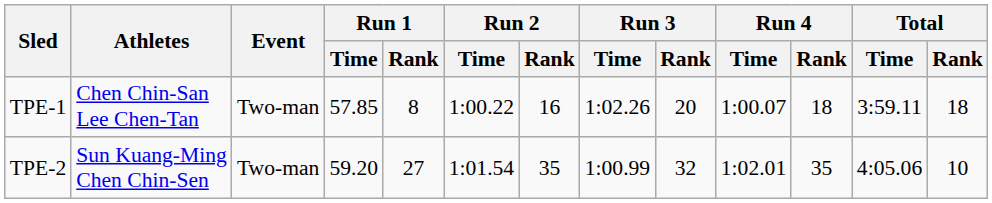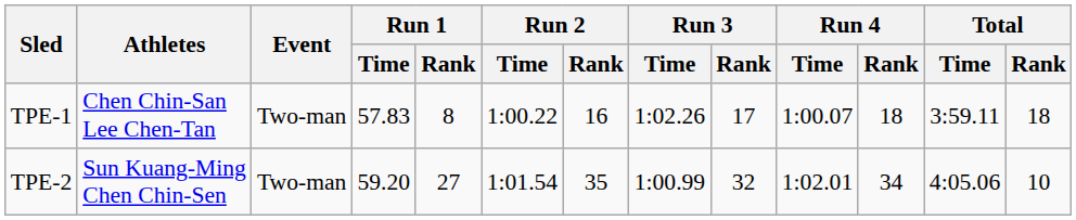 <table class="wikitable" border="1" style="font-size:90%">
 <tr>
 <th rowspan="2">Sled</th>
 <th rowspan="2">Athletes</th>
 <th rowspan="2">Event</th>
 <th colspan="2">Run 1</th>
 <th colspan="2">Run 2</th>
 <th colspan="2">Run 3</th>
 <th colspan="2">Run 4</th>
 <th colspan="2">Total</th>
 </tr>
 <tr>
 <th>Time</th>
 <th>Rank</th>
 <th>Time</th>
 <th>Rank</th>
 <th>Time</th>
 <th>Rank</th>
 <th>Time</th>
 <th>Rank</th>
 <th>Time</th>
 <th>Rank</th>
 </tr>
 <tr>
 <td align="center">TPE-1</td>
 <td><a href='#'>Chen Chin-San</a><br><a href='#'>Lee Chen-Tan</a></td>
 <td>Two-man</td>
-<td align="center">57.85</td>
+<td align="center">57.83</td>
 <td align="center">8</td>
 <td align="center">1:00.22</td>
 <td align="center">16</td>
 <td align="center">1:02.26</td>
-<td align="center">20</td>
+<td align="center">17</td>
 <td align="center">1:00.07</td>
 <td align="center">18</td>
 <td align="center">3:59.11</td>
 <td align="center">18</td>
 </tr>
 <tr>
 <td align="center">TPE-2</td>
 <td><a href='#'>Sun Kuang-Ming</a><br><a href='#'>Chen Chin-Sen</a></td>
 <td>Two-man</td>
 <td align="center">59.20</td>
 <td align="center">27</td>
 <td align="center">1:01.54</td>
 <td align="center">35</td>
 <td align="center">1:00.99</td>
 <td align="center">32</td>
 <td align="center">1:02.01</td>
-<td align="center">35</td>
+<td align="center">34</td>
 <td align="center">4:05.06</td>
 <td align="center">10</td>
 </tr>
 </table>
